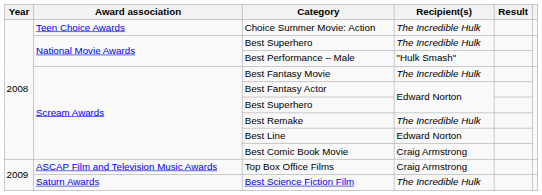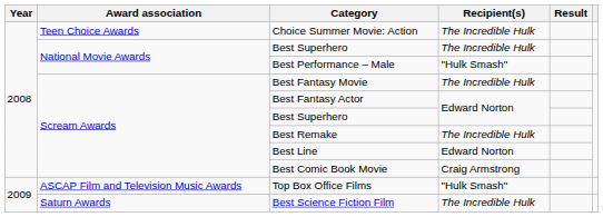 <table class="wikitable plainrowheaders" style="width: 99%;">
 <tr>
 <th scope="col">Year</th>
 <th scope="col">Award association</th>
 <th scope="col">Category</th>
 <th scope="col">Recipient(s)</th>
 <th scope="col">Result</th>
 <th scope="col"></th>
 </tr>
 <tr>
 <td rowspan="9">2008</td>
 <td><a href='#'>Teen Choice Awards</a></td>
 <td>Choice Summer Movie: Action</td>
 <td><em>The Incredible Hulk</em></td>
 <td></td>
 <td style="text-align:center;"></td>
 </tr>
 <tr>
 <td rowspan="2"><a href='#'>National Movie Awards</a></td>
 <td>Best Superhero</td>
 <td><em>The Incredible Hulk</em></td>
 <td></td>
 <td rowspan="2" style="text-align:center;"></td>
 </tr>
 <tr>
 <td>Best Performance – Male</td>
 <td>"Hulk Smash"</td>
 <td></td>
 </tr>
 <tr>
 <td rowspan="6"><a href='#'>Scream Awards</a></td>
 <td>Best Fantasy Movie</td>
 <td><em>The Incredible Hulk</em></td>
 <td></td>
 <td rowspan="6" style="text-align:center;"></td>
 </tr>
 <tr>
 <td>Best Fantasy Actor</td>
 <td rowspan="2">Edward Norton</td>
 <td></td>
 </tr>
 <tr>
 <td>Best Superhero</td>
 <td></td>
 </tr>
 <tr>
 <td>Best Remake</td>
 <td><em>The Incredible Hulk</em></td>
 <td></td>
 </tr>
 <tr>
 <td>Best Line</td>
 <td>Edward Norton</td>
 <td></td>
 </tr>
 <tr>
 <td>Best Comic Book Movie</td>
 <td>Craig Armstrong</td>
 <td></td>
 </tr>
 <tr>
 <td rowspan="2">2009</td>
 <td><a href='#'>ASCAP Film and Television Music Awards</a></td>
 <td>Top Box Office Films</td>
-<td>Craig Armstrong</td>
+<td>"Hulk Smash"</td>
 <td></td>
 <td style="text-align:center;"></td>
 </tr>
 <tr>
 <td><a href='#'>Saturn Awards</a></td>
 <td><a href='#'>Best Science Fiction Film</a></td>
 <td><em>The Incredible Hulk</em></td>
 <td></td>
 <td style="text-align:center;"></td>
 </tr>
 </table>
